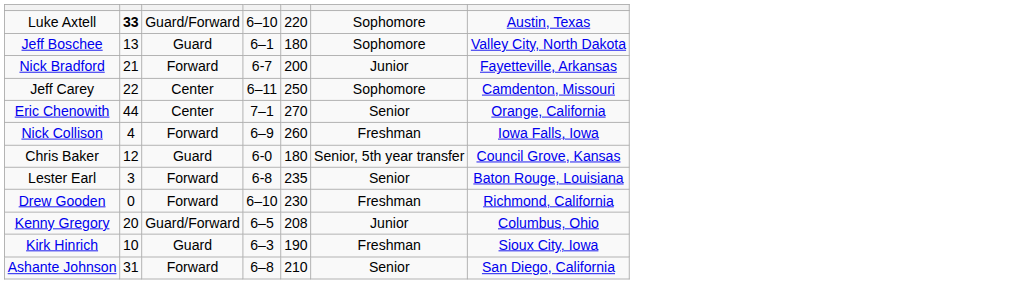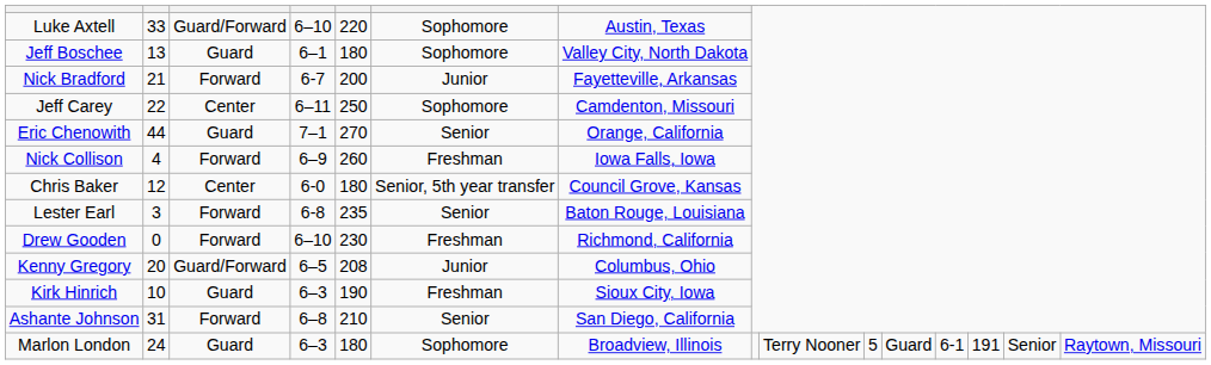 <table class="wikitable" style="text-align: center;">
 <tr>
 <th></th>
 <th></th>
 <th></th>
 <th></th>
 <th></th>
 <th></th>
 <th></th>
 </tr>
 <tr>
 <td>Luke Axtell</td>
-<td><strong>33</strong></td>
+<td>33</td>
 <td>Guard/Forward</td>
 <td>6–10</td>
 <td>220</td>
 <td>Sophomore</td>
 <td><a href='#'>Austin, Texas</a></td>
 </tr>
 <tr>
 <td><a href='#'>Jeff Boschee</a></td>
 <td>13</td>
 <td>Guard</td>
 <td>6–1</td>
 <td>180</td>
 <td>Sophomore</td>
 <td><a href='#'>Valley City, North Dakota</a></td>
 </tr>
 <tr>
 <td><a href='#'>Nick Bradford</a></td>
 <td>21</td>
 <td>Forward</td>
 <td>6-7</td>
 <td>200</td>
 <td>Junior</td>
 <td><a href='#'>Fayetteville, Arkansas</a></td>
 </tr>
 <tr>
 <td>Jeff Carey</td>
 <td>22</td>
 <td>Center</td>
 <td>6–11</td>
 <td>250</td>
 <td>Sophomore</td>
 <td><a href='#'>Camdenton, Missouri</a></td>
 </tr>
 <tr>
 <td><a href='#'>Eric Chenowith</a></td>
 <td>44</td>
-<td>Center</td>
+<td>Guard</td>
 <td>7–1</td>
 <td>270</td>
 <td>Senior</td>
 <td><a href='#'>Orange, California</a></td>
 </tr>
 <tr>
 <td><a href='#'>Nick Collison</a></td>
 <td>4</td>
 <td>Forward</td>
 <td>6–9</td>
 <td>260</td>
 <td>Freshman</td>
 <td><a href='#'>Iowa Falls, Iowa</a></td>
 </tr>
 <tr>
 <td>Chris Baker</td>
 <td>12</td>
-<td>Guard</td>
+<td>Center</td>
 <td>6-0</td>
 <td>180</td>
 <td>Senior, 5th year transfer</td>
 <td><a href='#'>Council Grove, Kansas</a></td>
 </tr>
 <tr>
 <td>Lester Earl</td>
 <td>3</td>
 <td>Forward</td>
 <td>6-8</td>
 <td>235</td>
 <td>Senior</td>
 <td><a href='#'>Baton Rouge, Louisiana</a></td>
 </tr>
 <tr>
 <td><a href='#'>Drew Gooden</a></td>
 <td>0</td>
 <td>Forward</td>
 <td>6–10</td>
 <td>230</td>
 <td>Freshman</td>
 <td><a href='#'>Richmond, California</a></td>
 </tr>
 <tr>
 <td><a href='#'>Kenny Gregory</a></td>
 <td>20</td>
 <td>Guard/Forward</td>
 <td>6–5</td>
 <td>208</td>
 <td>Junior</td>
 <td><a href='#'>Columbus, Ohio</a></td>
 </tr>
 <tr>
 <td><a href='#'>Kirk Hinrich</a></td>
 <td>10</td>
 <td>Guard</td>
 <td>6–3</td>
 <td>190</td>
 <td>Freshman</td>
 <td><a href='#'>Sioux City, Iowa</a></td>
 </tr>
 <tr>
 <td><a href='#'>Ashante Johnson</a></td>
 <td>31</td>
 <td>Forward</td>
 <td>6–8</td>
 <td>210</td>
 <td>Senior</td>
 <td><a href='#'>San Diego, California</a></td>
 </tr>
+<tr>
+<td>Marlon London</td>
+<td>24</td>
+<td>Guard</td>
+<td>6–3</td>
+<td>180</td>
+<td>Sophomore</td>
+<td><a href='#'>Broadview, Illinois</a></td>
+<td></td>
+<td>Terry Nooner</td>
+<td>5</td>
+<td>Guard</td>
+<td>6-1</td>
+<td>191</td>
+<td>Senior</td>
+<td><a href='#'>Raytown, Missouri</a></td>
+</tr>
 </table>
